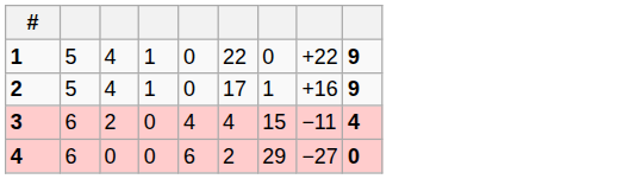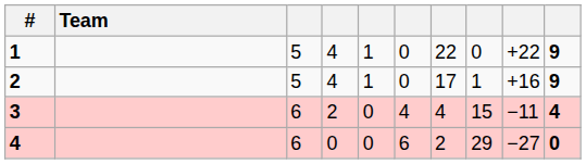 <table class="wikitable sortable" style="font-size: 90%">
 <tr>
 <th width=30>#</th>
+<th width=165 style="text-align:left;">Team</th>
 <th width=20></th>
 <th width=20></th>
 <th width=20></th>
 <th width=20></th>
 <th width=20></th>
 <th width=20></th>
 <th width=20></th>
 <th width=20></th>
 </tr>
 <tr>
 <td><strong>1</strong></td>
+<td style="text-align:left;"></td>
 <td>5</td>
 <td>4</td>
 <td>1</td>
 <td>0</td>
 <td>22</td>
 <td>0</td>
 <td>+22</td>
 <td><strong>9</strong></td>
 </tr>
 <tr>
 <td><strong>2</strong></td>
+<td style="text-align:left;"></td>
 <td>5</td>
 <td>4</td>
 <td>1</td>
 <td>0</td>
 <td>17</td>
 <td>1</td>
 <td>+16</td>
 <td><strong>9</strong></td>
 </tr>
 <tr bgcolor=#ffcccc>
 <td><strong>3</strong></td>
+<td style="text-align:left;"></td>
 <td>6</td>
 <td>2</td>
 <td>0</td>
 <td>4</td>
 <td>4</td>
 <td>15</td>
 <td>−11</td>
 <td><strong>4</strong></td>
 </tr>
 <tr bgcolor=#ffcccc>
 <td><strong>4</strong></td>
+<td style="text-align:left;"></td>
 <td>6</td>
 <td>0</td>
 <td>0</td>
 <td>6</td>
 <td>2</td>
 <td>29</td>
 <td>−27</td>
 <td><strong>0</strong></td>
 </tr>
 </table>
